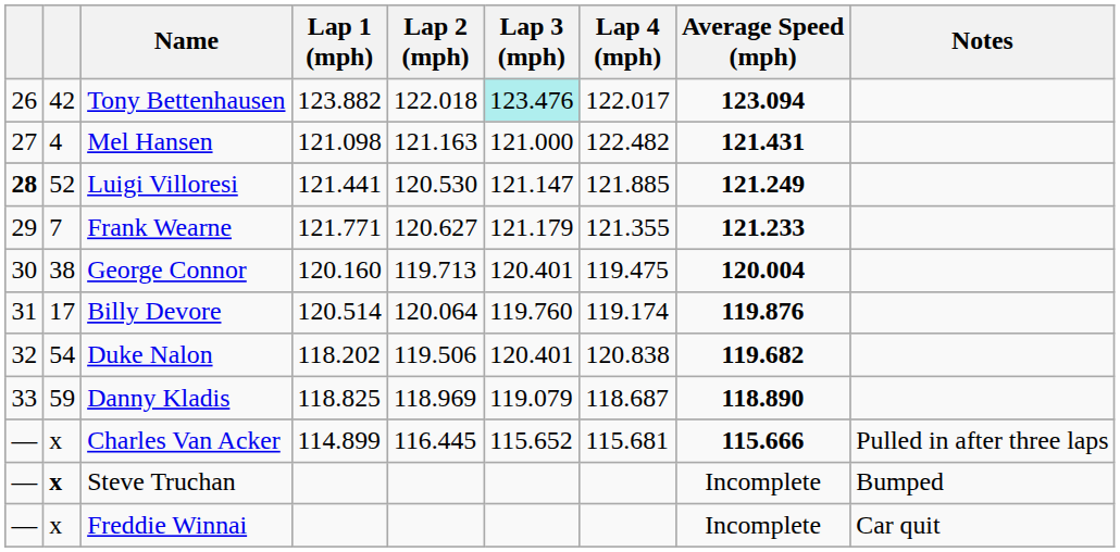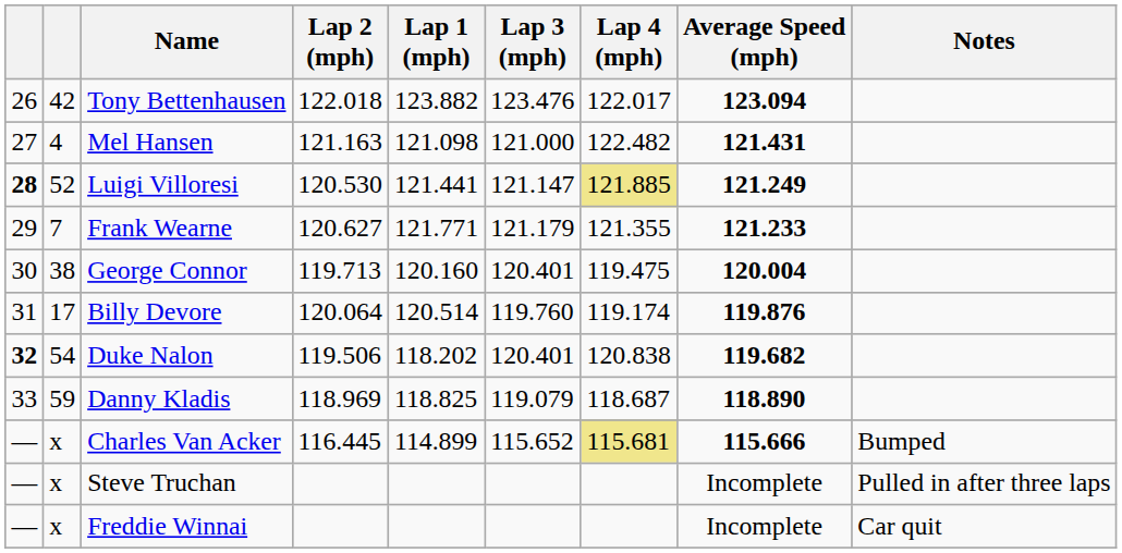 <table class="wikitable" style="font-size: 90%;">
 <tr align="center">
 <th></th>
 <th></th>
 <th>Name</th>
+<th>Lap 2<br>(mph)</th>
 <th>Lap 1<br>(mph)</th>
-<th>Lap 2<br>(mph)</th>
 <th>Lap 3<br>(mph)</th>
 <th>Lap 4<br>(mph)</th>
 <th>Average Speed<br>(mph)</th>
 <th>Notes</th>
 </tr>
 <tr>
 <td align=center>26</td>
 <td>42</td>
 <td> <a href='#'>Tony Bettenhausen</a> <strong></strong></td>
+<td>122.018</td>
 <td>123.882</td>
-<td>122.018</td>
-<td style="background: paleturquoise;">123.476</td>
+<td>123.476</td>
 <td>122.017</td>
 <td align=center><strong>123.094</strong></td>
 <td></td>
 </tr>
 <tr>
 <td align=center>27</td>
 <td>4</td>
 <td> <a href='#'>Mel Hansen</a></td>
+<td>121.163</td>
 <td>121.098</td>
-<td>121.163</td>
 <td>121.000</td>
 <td>122.482</td>
 <td align=center><strong>121.431</strong></td>
 <td></td>
 </tr>
 <tr>
 <td align=center><strong>28</strong></td>
 <td>52</td>
 <td> <a href='#'>Luigi Villoresi</a> <strong></strong></td>
+<td>120.530</td>
 <td>121.441</td>
-<td>120.530</td>
 <td>121.147</td>
-<td>121.885</td>
+<td style="background: khaki;">121.885</td>
 <td align=center><strong>121.249</strong></td>
 <td></td>
 </tr>
 <tr>
 <td align=center>29</td>
 <td>7</td>
 <td> <a href='#'>Frank Wearne</a></td>
+<td>120.627</td>
 <td>121.771</td>
-<td>120.627</td>
 <td>121.179</td>
 <td>121.355</td>
 <td align=center><strong>121.233</strong></td>
 <td></td>
 </tr>
 <tr>
 <td align=center>30</td>
 <td>38</td>
 <td> <a href='#'>George Connor</a></td>
+<td>119.713</td>
 <td>120.160</td>
-<td>119.713</td>
 <td>120.401</td>
 <td>119.475</td>
 <td align=center><strong>120.004</strong></td>
 <td></td>
 </tr>
 <tr>
 <td align=center>31</td>
 <td>17</td>
 <td> <a href='#'>Billy Devore</a></td>
+<td>120.064</td>
 <td>120.514</td>
-<td>120.064</td>
 <td>119.760</td>
 <td>119.174</td>
 <td align=center><strong>119.876</strong></td>
 <td></td>
 </tr>
 <tr>
-<td align=center>32</td>
+<td align=center><strong>32</strong></td>
 <td>54</td>
 <td> <a href='#'>Duke Nalon</a></td>
+<td>119.506</td>
 <td>118.202</td>
-<td>119.506</td>
 <td>120.401</td>
 <td>120.838</td>
 <td align=center><strong>119.682</strong></td>
 <td></td>
 </tr>
 <tr>
 <td align=center>33</td>
 <td>59</td>
 <td> <a href='#'>Danny Kladis</a> <strong></strong></td>
+<td>118.969</td>
 <td>118.825</td>
-<td>118.969</td>
 <td>119.079</td>
 <td>118.687</td>
 <td align=center><strong>118.890</strong></td>
 <td></td>
 </tr>
 <tr>
 <td align=center>—</td>
 <td>x</td>
 <td> <a href='#'>Charles Van Acker</a> <strong></strong></td>
+<td>116.445</td>
 <td>114.899</td>
-<td>116.445</td>
 <td>115.652</td>
-<td>115.681</td>
+<td style="background: khaki;">115.681</td>
 <td align=center><strong>115.666</strong></td>
-<td>Pulled in after three laps</td>
+<td>Bumped</td>
 </tr>
 <tr>
 <td align=center>—</td>
-<td><strong>x</strong></td>
+<td>x</td>
 <td> Steve Truchan <strong></strong></td>
 <td></td>
 <td></td>
 <td></td>
 <td></td>
 <td align=center>Incomplete</td>
-<td>Bumped</td>
+<td>Pulled in after three laps</td>
 </tr>
 <tr>
 <td align=center>—</td>
 <td>x</td>
 <td> <a href='#'>Freddie Winnai</a></td>
 <td></td>
 <td></td>
 <td></td>
 <td></td>
 <td align=center>Incomplete</td>
 <td>Car quit</td>
 </tr>
 </table>
